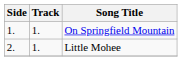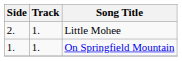 <table class="wikitable">
 <tr>
 <th>Side</th>
 <th>Track</th>
 <th>Song Title</th>
 </tr>
 <tr>
+<td>2.</td>
+<td>1.</td>
+<td>Little Mohee</td>
+</tr>
+<tr>
 <td>1.</td>
 <td>1.</td>
 <td><a href='#'>On Springfield Mountain</a></td>
 </tr>
 <tr>
-<td>2.</td>
-<td>1.</td>
-<td>Little Mohee</td>
-</tr>
-<tr>
 </tr>
 </table>
